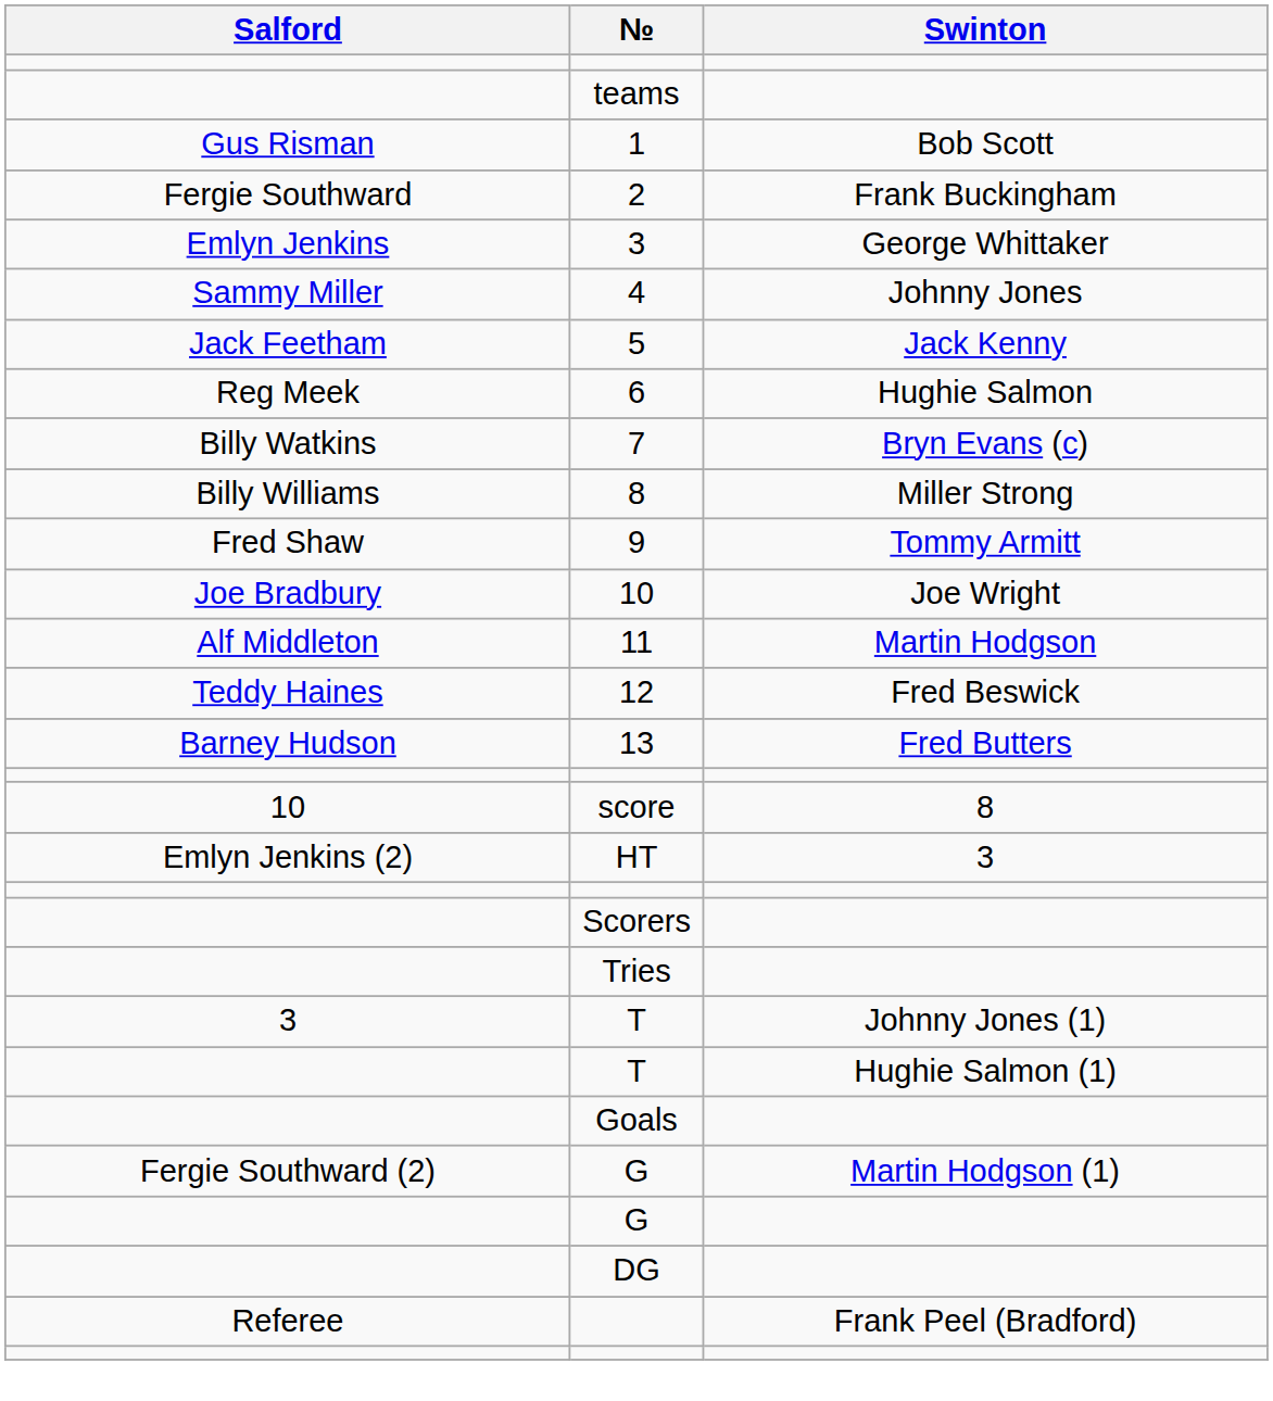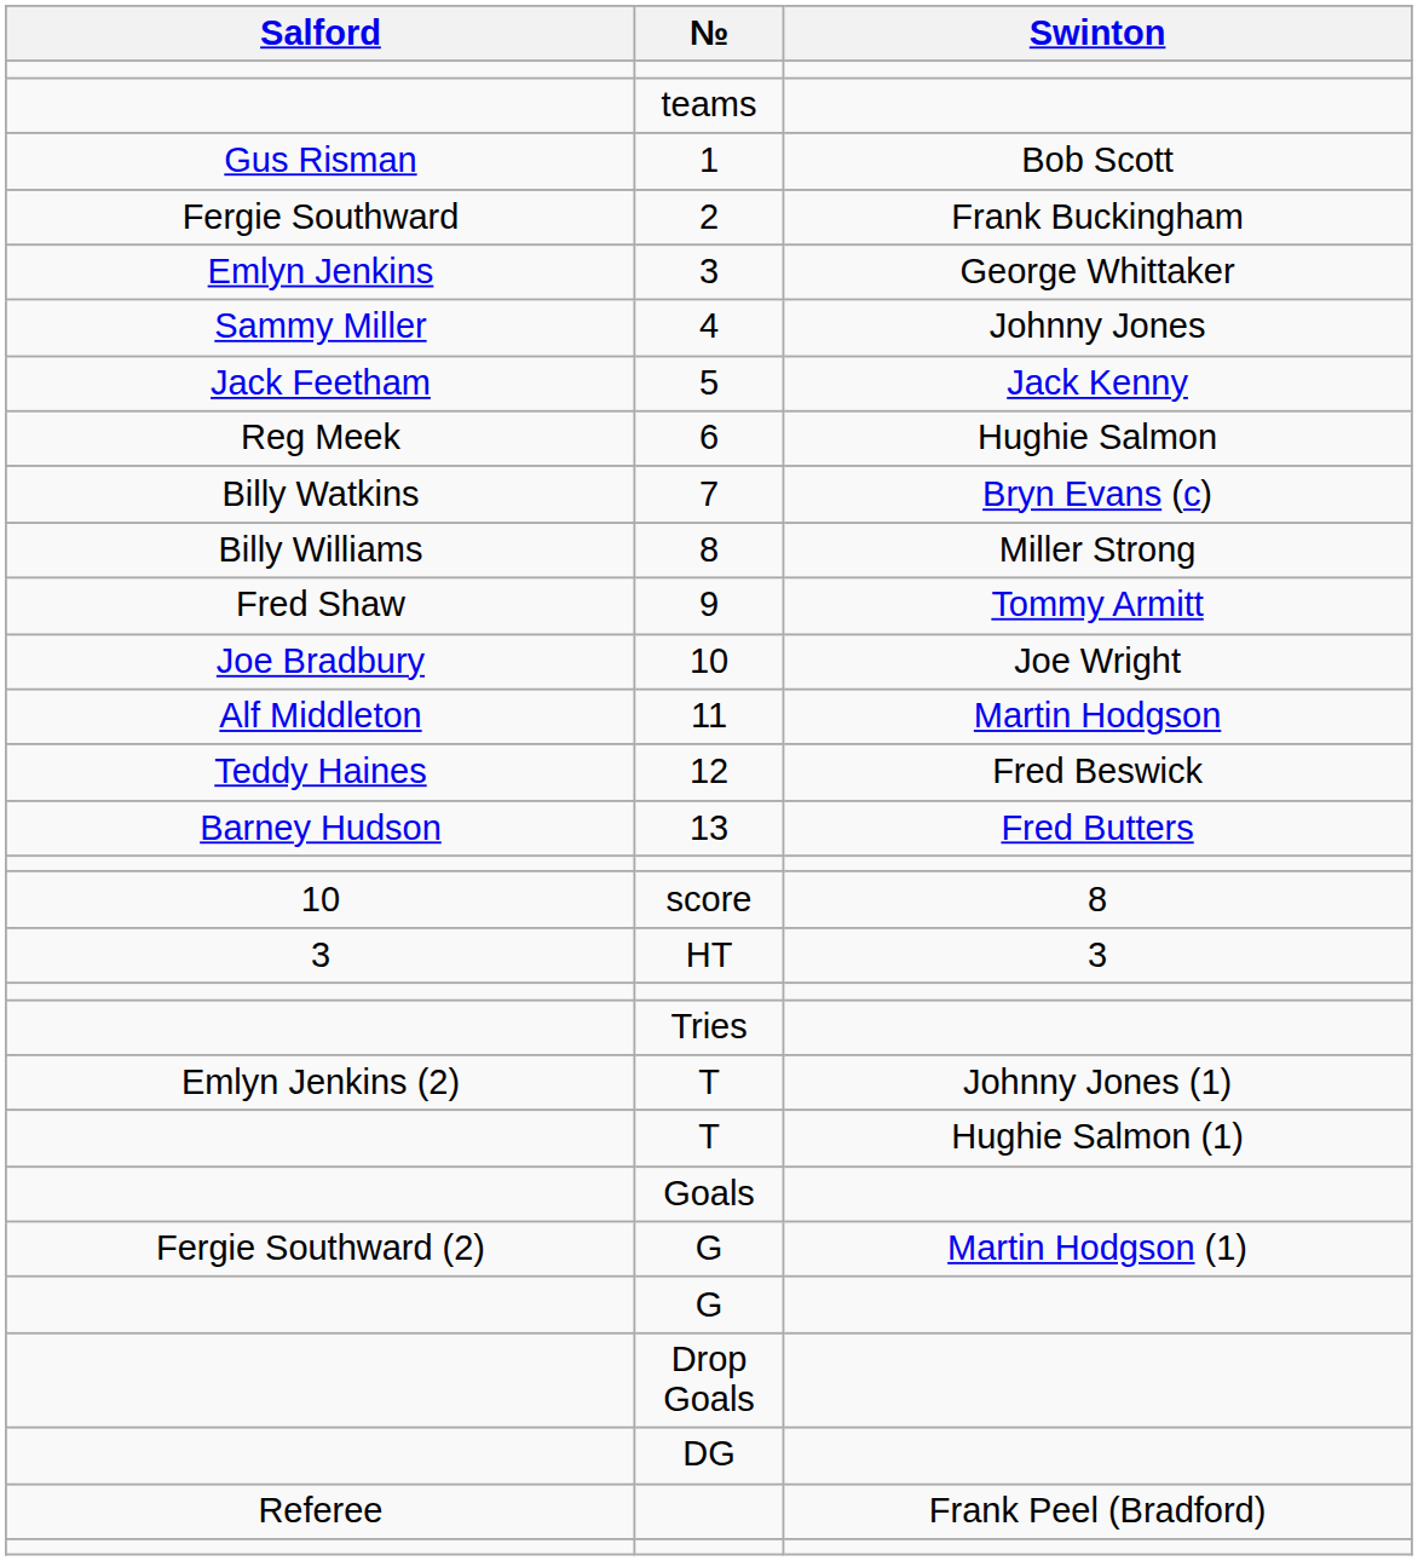 <table class="wikitable" style="text-align:center;">
 <tr>
 <th width=280 abbr="Salford"><a href='#'>Salford</a></th>
 <th width=60 abbr="Number">№</th>
 <th width=280 abbr="Swinton"><a href='#'>Swinton</a></th>
 </tr>
 <tr>
 <td></td>
 <td></td>
 <td></td>
 </tr>
 <tr>
 <td></td>
 <td>teams</td>
 <td></td>
 </tr>
 <tr>
 <td><a href='#'>Gus Risman</a></td>
 <td>1</td>
 <td>Bob Scott</td>
 </tr>
 <tr>
 <td>Fergie Southward</td>
 <td>2</td>
 <td>Frank Buckingham</td>
 </tr>
 <tr>
 <td><a href='#'>Emlyn Jenkins</a></td>
 <td>3</td>
 <td>George Whittaker</td>
 </tr>
 <tr>
 <td><a href='#'>Sammy Miller</a></td>
 <td>4</td>
 <td>Johnny Jones</td>
 </tr>
 <tr>
 <td><a href='#'>Jack Feetham</a></td>
 <td>5</td>
 <td><a href='#'>Jack Kenny</a></td>
 </tr>
 <tr>
 <td>Reg Meek</td>
 <td>6</td>
 <td>Hughie Salmon</td>
 </tr>
 <tr>
 <td>Billy Watkins</td>
 <td>7</td>
 <td><a href='#'>Bryn Evans</a> (<a href='#'>c</a>)</td>
 </tr>
 <tr>
 <td>Billy Williams</td>
 <td>8</td>
 <td>Miller Strong</td>
 </tr>
 <tr>
 <td>Fred Shaw</td>
 <td>9</td>
 <td><a href='#'>Tommy Armitt</a></td>
 </tr>
 <tr>
 <td><a href='#'>Joe Bradbury</a></td>
 <td>10</td>
 <td>Joe Wright</td>
 </tr>
 <tr>
 <td><a href='#'>Alf Middleton</a></td>
 <td>11</td>
 <td><a href='#'>Martin Hodgson</a></td>
 </tr>
 <tr>
 <td><a href='#'>Teddy Haines</a></td>
 <td>12</td>
 <td>Fred Beswick</td>
 </tr>
 <tr>
 <td><a href='#'>Barney Hudson</a></td>
 <td>13</td>
 <td><a href='#'>Fred Butters</a></td>
 </tr>
 <tr>
 <td></td>
 <td></td>
 <td></td>
 </tr>
 <tr>
 <td>10</td>
 <td>score</td>
 <td>8</td>
 </tr>
 <tr>
-<td>Emlyn Jenkins (2)</td>
+<td>3</td>
 <td>HT</td>
 <td>3</td>
 </tr>
 <tr>
 <td></td>
 <td></td>
 <td></td>
 </tr>
 <tr>
 <td></td>
-<td>Scorers</td>
-<td></td>
-</tr>
-<tr>
-<td></td>
 <td>Tries</td>
 <td></td>
 </tr>
 <tr>
-<td>3</td>
+<td>Emlyn Jenkins (2)</td>
 <td>T</td>
 <td>Johnny Jones (1)</td>
 </tr>
 <tr>
 <td></td>
 <td>T</td>
 <td>Hughie Salmon (1)</td>
 </tr>
 <tr>
 <td></td>
 <td>Goals</td>
 <td></td>
 </tr>
 <tr>
 <td>Fergie Southward (2)</td>
 <td>G</td>
 <td><a href='#'>Martin Hodgson</a> (1)</td>
 </tr>
 <tr>
 <td></td>
 <td>G</td>
 <td></td>
 </tr>
 <tr>
 <td></td>
+<td>Drop Goals</td>
+<td></td>
+</tr>
+<tr>
+<td></td>
 <td>DG</td>
 <td></td>
 </tr>
 <tr>
 <td>Referee</td>
 <td></td>
 <td ()>Frank Peel (Bradford)</td>
 </tr>
 <tr>
 <td></td>
 <td></td>
 <td></td>
 </tr>
 </table>
